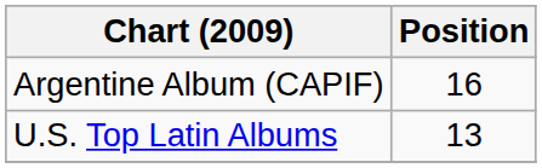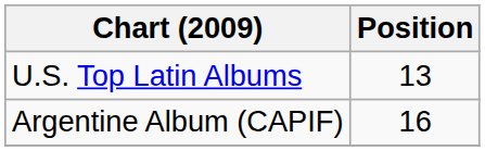 <table class="wikitable">
 <tr>
 <th>Chart (2009)</th>
 <th>Position</th>
 </tr>
 <tr>
+<td align="left">U.S. <a href='#'>Top Latin Albums</a></td>
+<td align="center">13</td>
+</tr>
+<tr>
 <td>Argentine Album (CAPIF)</td>
 <td align="center">16</td>
 </tr>
 <tr>
-<td align="left">U.S. <a href='#'>Top Latin Albums</a></td>
-<td align="center">13</td>
-</tr>
-<tr>
 </tr>
 </table>
